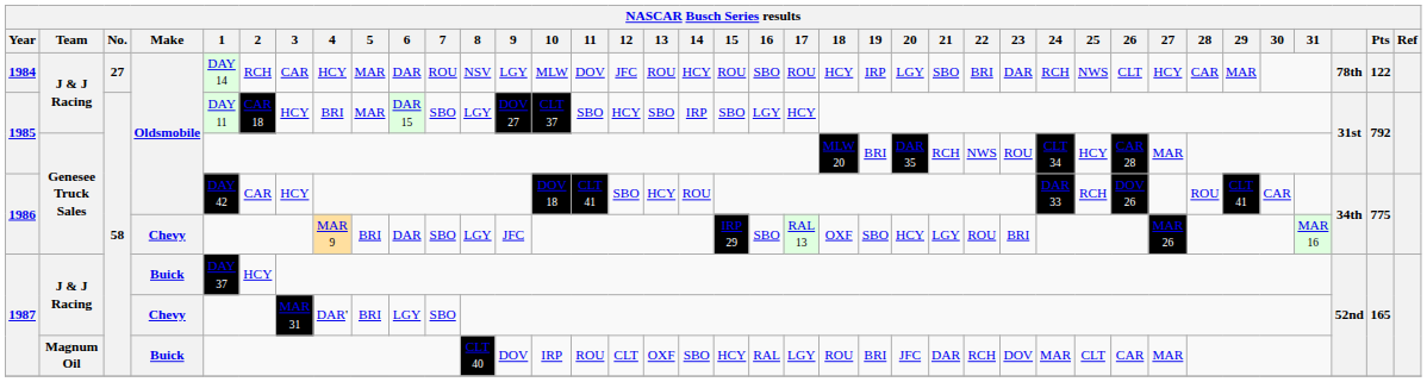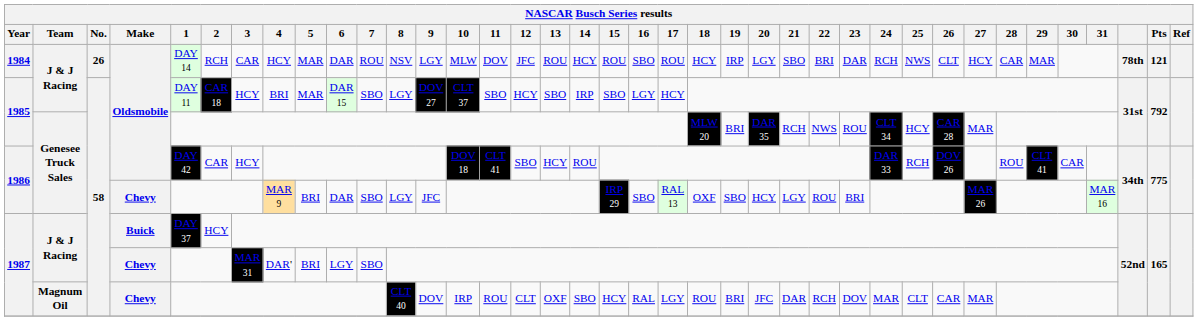 <table class="wikitable" style="text-align:center; font-size:75%">
 <tr>
 <th colspan=38><a href='#'>NASCAR</a> <a href='#'>Busch Series</a> results</th>
 </tr>
 <tr>
 <th>Year</th>
 <th>Team</th>
 <th>No.</th>
 <th>Make</th>
 <th>1</th>
 <th>2</th>
 <th>3</th>
 <th>4</th>
 <th>5</th>
 <th>6</th>
 <th>7</th>
 <th>8</th>
 <th>9</th>
 <th>10</th>
 <th>11</th>
 <th>12</th>
 <th>13</th>
 <th>14</th>
 <th>15</th>
 <th>16</th>
 <th>17</th>
 <th>18</th>
 <th>19</th>
 <th>20</th>
 <th>21</th>
 <th>22</th>
 <th>23</th>
 <th>24</th>
 <th>25</th>
 <th>26</th>
 <th>27</th>
 <th>28</th>
 <th>29</th>
 <th>30</th>
 <th>31</th>
 <th></th>
 <th>Pts</th>
 <th>Ref</th>
 </tr>
 <tr>
 <th><a href='#'>1984</a></th>
 <th rowspan="2">J & J Racing</th>
-<th>27</th>
+<th>26</th>
 <th rowspan="4"><a href='#'>Oldsmobile</a></th>
 <td style="background:#DFFFDF;"><a href='#'>DAY</a><br><small>14</small></td>
 <td><a href='#'>RCH</a></td>
 <td><a href='#'>CAR</a></td>
 <td><a href='#'>HCY</a></td>
 <td><a href='#'>MAR</a></td>
 <td><a href='#'>DAR</a></td>
 <td><a href='#'>ROU</a></td>
 <td><a href='#'>NSV</a></td>
 <td><a href='#'>LGY</a></td>
 <td><a href='#'>MLW</a></td>
 <td><a href='#'>DOV</a></td>
 <td><a href='#'>JFC</a></td>
 <td><a href='#'>ROU</a></td>
 <td><a href='#'>HCY</a></td>
 <td><a href='#'>ROU</a></td>
 <td><a href='#'>SBO</a></td>
 <td><a href='#'>ROU</a></td>
 <td><a href='#'>HCY</a></td>
 <td><a href='#'>IRP</a></td>
 <td><a href='#'>LGY</a></td>
 <td><a href='#'>SBO</a></td>
 <td><a href='#'>BRI</a></td>
 <td><a href='#'>DAR</a></td>
 <td><a href='#'>RCH</a></td>
 <td><a href='#'>NWS</a></td>
 <td><a href='#'>CLT</a></td>
 <td><a href='#'>HCY</a></td>
 <td><a href='#'>CAR</a></td>
 <td><a href='#'>MAR</a></td>
 <td colspan=2></td>
 <th>78th</th>
-<th>122</th>
+<th>121</th>
 <th></th>
 </tr>
 <tr>
 <th rowspan=2><a href='#'>1985</a></th>
 <th rowspan="7">58</th>
 <td style="background:#DFFFDF;"><a href='#'>DAY</a> <small>11</small></td>
 <td style="background-color:#000000;color:white;"><a href='#'><span>CAR</span></a> <small>18</small></td>
 <td><a href='#'>HCY</a></td>
 <td><a href='#'>BRI</a></td>
 <td><a href='#'>MAR</a></td>
 <td style="background:#DFFFDF;"><a href='#'>DAR</a> <small>15</small></td>
 <td><a href='#'>SBO</a></td>
 <td><a href='#'>LGY</a></td>
 <td style="background-color:#000000;color:white;"><a href='#'><span>DOV</span></a> <small>27</small></td>
 <td style="background-color:#000000;color:white;"><a href='#'><span>CLT</span></a> <small>37</small></td>
 <td><a href='#'>SBO</a></td>
 <td><a href='#'>HCY</a></td>
 <td><a href='#'>SBO</a></td>
 <td><a href='#'>IRP</a></td>
 <td><a href='#'>SBO</a></td>
 <td><a href='#'>LGY</a></td>
 <td><a href='#'>HCY</a></td>
 <td colspan="14"></td>
 <th rowspan=2>31st</th>
 <th rowspan=2>792</th>
 <th rowspan=2></th>
 </tr>
 <tr>
 <th rowspan="3">Genesee Truck Sales</th>
 <td colspan="17"></td>
 <td style="background-color:#000000;color:white;"><a href='#'><span>MLW</span></a> <small>20</small></td>
 <td><a href='#'>BRI</a></td>
 <td style="background-color:#000000;color:white;"><a href='#'><span>DAR</span></a> <small>35</small></td>
 <td><a href='#'>RCH</a></td>
 <td><a href='#'>NWS</a></td>
 <td><a href='#'>ROU</a></td>
 <td style="background-color:#000000;color:white;"><a href='#'><span>CLT</span></a> <small>34</small></td>
 <td><a href='#'>HCY</a></td>
 <td style="background-color:#000000;color:white;"><a href='#'><span>CAR</span></a> <small>28</small></td>
 <td><a href='#'>MAR</a></td>
 <td colspan=4></td>
 </tr>
 <tr>
 <th rowspan=2><a href='#'>1986</a></th>
 <td style="background-color:#000000;color:white;"><a href='#'><span>DAY</span></a><br><small>42</small></td>
 <td><a href='#'>CAR</a></td>
 <td><a href='#'>HCY</a></td>
 <td colspan="6"></td>
 <td style="background-color:#000000;color:white;"><a href='#'><span>DOV</span></a> <small>18</small></td>
 <td style="background-color:#000000;color:white;"><a href='#'><span>CLT</span></a> <small>41</small></td>
 <td><a href='#'>SBO</a></td>
 <td><a href='#'>HCY</a></td>
 <td><a href='#'>ROU</a></td>
 <td colspan="9"></td>
 <td style="background-color:#000000;color:white;"><a href='#'><span>DAR</span></a> <small>33</small></td>
 <td><a href='#'>RCH</a></td>
 <td style="background-color:#000000;color:white;"><a href='#'><span>DOV</span></a> <small>26</small></td>
 <td></td>
 <td><a href='#'>ROU</a></td>
 <td style="background-color:#000000;color:white;"><a href='#'><span>CLT</span></a><br><small>41</small></td>
 <td><a href='#'>CAR</a></td>
 <td></td>
 <th rowspan=2>34th</th>
 <th rowspan=2>775</th>
 <th rowspan=2></th>
 </tr>
 <tr>
 <th><a href='#'>Chevy</a></th>
 <td colspan="3"></td>
 <td style="background:#FFDF9F;"><a href='#'>MAR</a><br><small>9</small></td>
 <td><a href='#'>BRI</a></td>
 <td><a href='#'>DAR</a></td>
 <td><a href='#'>SBO</a></td>
 <td><a href='#'>LGY</a></td>
 <td><a href='#'>JFC</a></td>
 <td colspan="5"></td>
 <td style="background-color:#000000;color:white;"><a href='#'><span>IRP</span></a><br><small>29</small></td>
 <td><a href='#'>SBO</a></td>
 <td style="background:#DFFFDF;"><a href='#'>RAL</a><br><small>13</small></td>
 <td><a href='#'>OXF</a></td>
 <td><a href='#'>SBO</a></td>
 <td><a href='#'>HCY</a></td>
 <td><a href='#'>LGY</a></td>
 <td><a href='#'>ROU</a></td>
 <td><a href='#'>BRI</a></td>
 <td colspan="3"></td>
 <td style="background-color:#000000;color:white;"><a href='#'><span>MAR</span></a> <small>26</small></td>
 <td colspan="3"></td>
 <td style="background:#DFFFDF;"><a href='#'>MAR</a><br><small>16</small></td>
 </tr>
 <tr>
 <th rowspan=3><a href='#'>1987</a></th>
 <th rowspan="2">J & J Racing</th>
 <th><a href='#'>Buick</a></th>
 <td style="background-color:#000000;color:white;"><a href='#'><span>DAY</span></a><br><small>37</small></td>
 <td><a href='#'>HCY</a></td>
 <td colspan="29"></td>
 <th rowspan=3>52nd</th>
 <th rowspan=3>165</th>
 <th rowspan=3></th>
 </tr>
 <tr>
 <th><a href='#'>Chevy</a></th>
 <td colspan="2"></td>
 <td style="background-color:#000000;color:white;"><a href='#'><span>MAR</span></a><br><small>31</small></td>
 <td><a href='#'>DAR</a>'</td>
 <td><a href='#'>BRI</a></td>
 <td><a href='#'>LGY</a></td>
 <td><a href='#'>SBO</a></td>
 <td colspan="24"></td>
 </tr>
 <tr>
 <th>Magnum Oil</th>
-<th><a href='#'>Buick</a></th>
+<th><a href='#'>Chevy</a></th>
 <td colspan="7"></td>
 <td style="background-color:#000000;color:white;"><a href='#'><span>CLT</span></a><br><small>40</small></td>
 <td><a href='#'>DOV</a></td>
 <td><a href='#'>IRP</a></td>
 <td><a href='#'>ROU</a></td>
 <td><a href='#'>CLT</a></td>
 <td><a href='#'>OXF</a></td>
 <td><a href='#'>SBO</a></td>
 <td><a href='#'>HCY</a></td>
 <td><a href='#'>RAL</a></td>
 <td><a href='#'>LGY</a></td>
 <td><a href='#'>ROU</a></td>
 <td><a href='#'>BRI</a></td>
 <td><a href='#'>JFC</a></td>
 <td><a href='#'>DAR</a></td>
 <td><a href='#'>RCH</a></td>
 <td><a href='#'>DOV</a></td>
 <td><a href='#'>MAR</a></td>
 <td><a href='#'>CLT</a></td>
 <td><a href='#'>CAR</a></td>
 <td><a href='#'>MAR</a></td>
 <td colspan="4"></td>
 </tr>
 <tr>
 </tr>
 </table>
